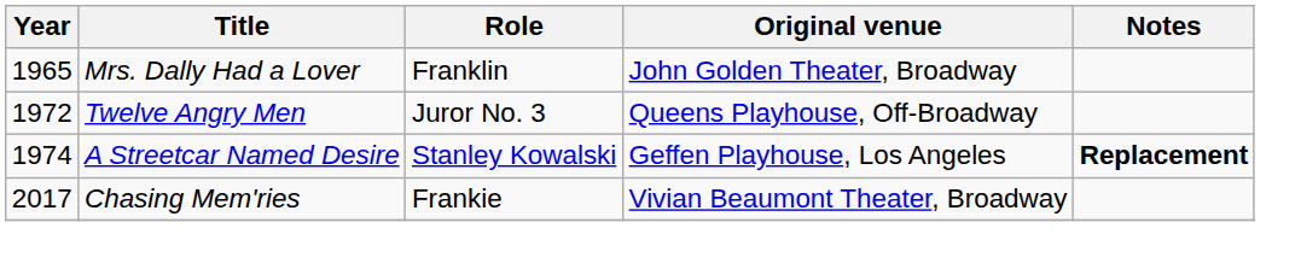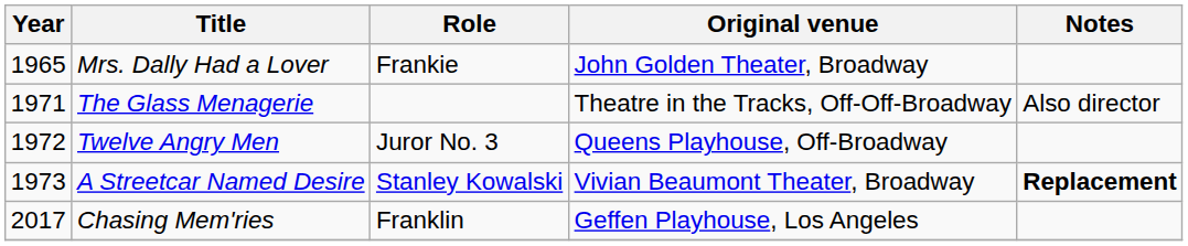 <table class="wikitable sortable plainrowheaders">
 <tr>
 <th>Year</th>
 <th>Title</th>
 <th>Role</th>
 <th class="unsortable">Original venue</th>
 <th>Notes</th>
 </tr>
 <tr>
 <td>1965</td>
 <td><em>Mrs. Dally Had a Lover</em></td>
-<td>Franklin</td>
+<td>Frankie</td>
 <td><a href='#'>John Golden Theater</a>, Broadway</td>
 <td></td>
+</tr>
+<tr>
+<td>1971</td>
+<td><em><a href='#'>The Glass Menagerie</a></em></td>
+<td></td>
+<td>Theatre in the Tracks, Off-Off-Broadway</td>
+<td>Also director</td>
 </tr>
 <tr>
 <td>1972</td>
 <td><em><a href='#'>Twelve Angry Men</a></em></td>
 <td>Juror No. 3</td>
 <td><a href='#'>Queens Playhouse</a>, Off-Broadway</td>
 <td></td>
 </tr>
 <tr>
-<td>1974</td>
+<td>1973</td>
 <td><em><a href='#'>A Streetcar Named Desire</a></em></td>
 <td><a href='#'>Stanley Kowalski</a></td>
-<td><a href='#'>Geffen Playhouse</a>, Los Angeles</td>
+<td><a href='#'>Vivian Beaumont Theater</a>, Broadway</td>
 <td><strong>Replacement</strong></td>
 </tr>
 <tr>
 <td>2017</td>
 <td><em>Chasing Mem'ries</em></td>
-<td>Frankie</td>
-<td><a href='#'>Vivian Beaumont Theater</a>, Broadway</td>
+<td>Franklin</td>
+<td><a href='#'>Geffen Playhouse</a>, Los Angeles</td>
 <td></td>
 </tr>
 <tr>
 </tr>
 </table>
